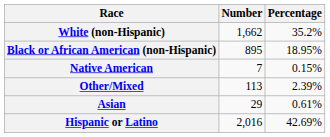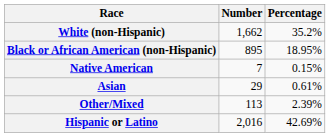 <table class="wikitable" style="text-align:right">
 <tr>
 <th scope="col">Race</th>
 <th scope="col">Number</th>
 <th scope="col">Percentage</th>
 </tr>
 <tr>
 <th scope="row"><a href='#'>White</a> (non-Hispanic)</th>
 <td>1,662</td>
 <td>35.2%</td>
 </tr>
 <tr>
 <th scope="row"><a href='#'>Black or African American</a> (non-Hispanic)</th>
 <td>895</td>
 <td>18.95%</td>
 </tr>
 <tr>
 <th scope="row"><a href='#'>Native American</a></th>
 <td>7</td>
 <td>0.15%</td>
 </tr>
 <tr>
+<th scope="row"><a href='#'>Asian</a></th>
+<td>29</td>
+<td>0.61%</td>
+</tr>
+<tr>
 <th scope="row"><a href='#'>Other/Mixed</a></th>
 <td>113</td>
 <td>2.39%</td>
-</tr>
-<tr>
-<th scope="row"><a href='#'>Asian</a></th>
-<td>29</td>
-<td>0.61%</td>
 </tr>
 <tr>
 <th scope="row"><a href='#'>Hispanic</a> or <a href='#'>Latino</a></th>
 <td>2,016</td>
 <td>42.69%</td>
 </tr>
 </table>
